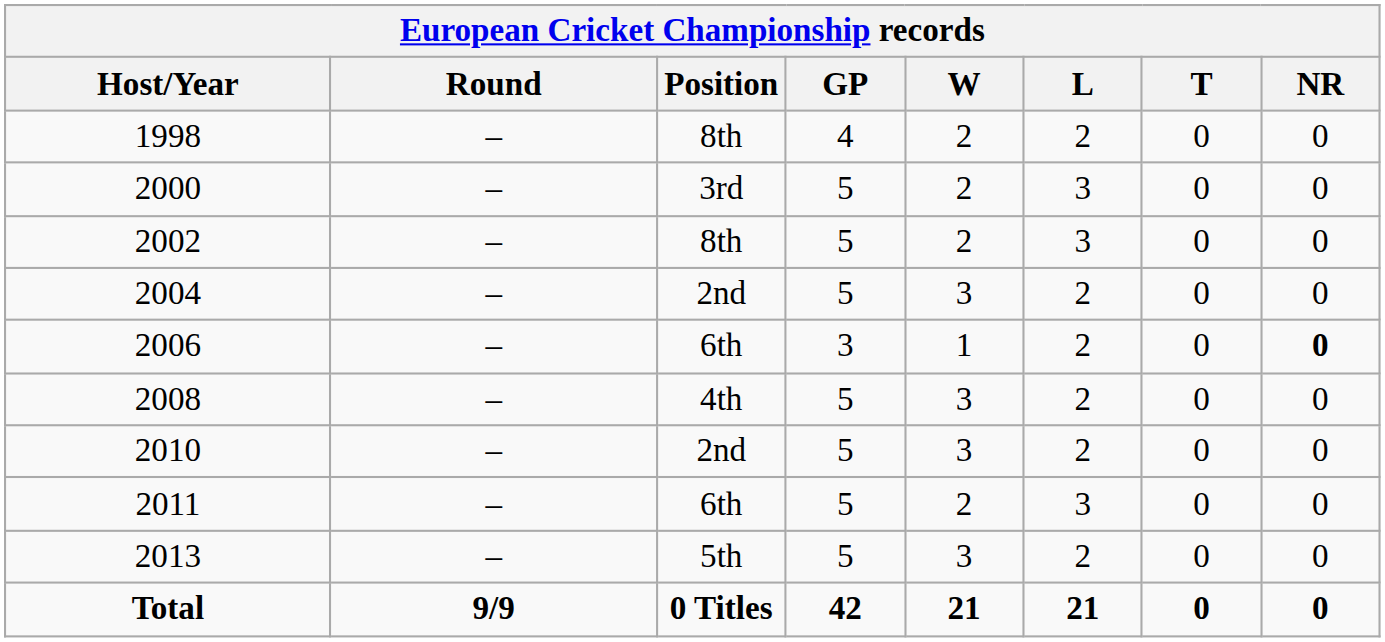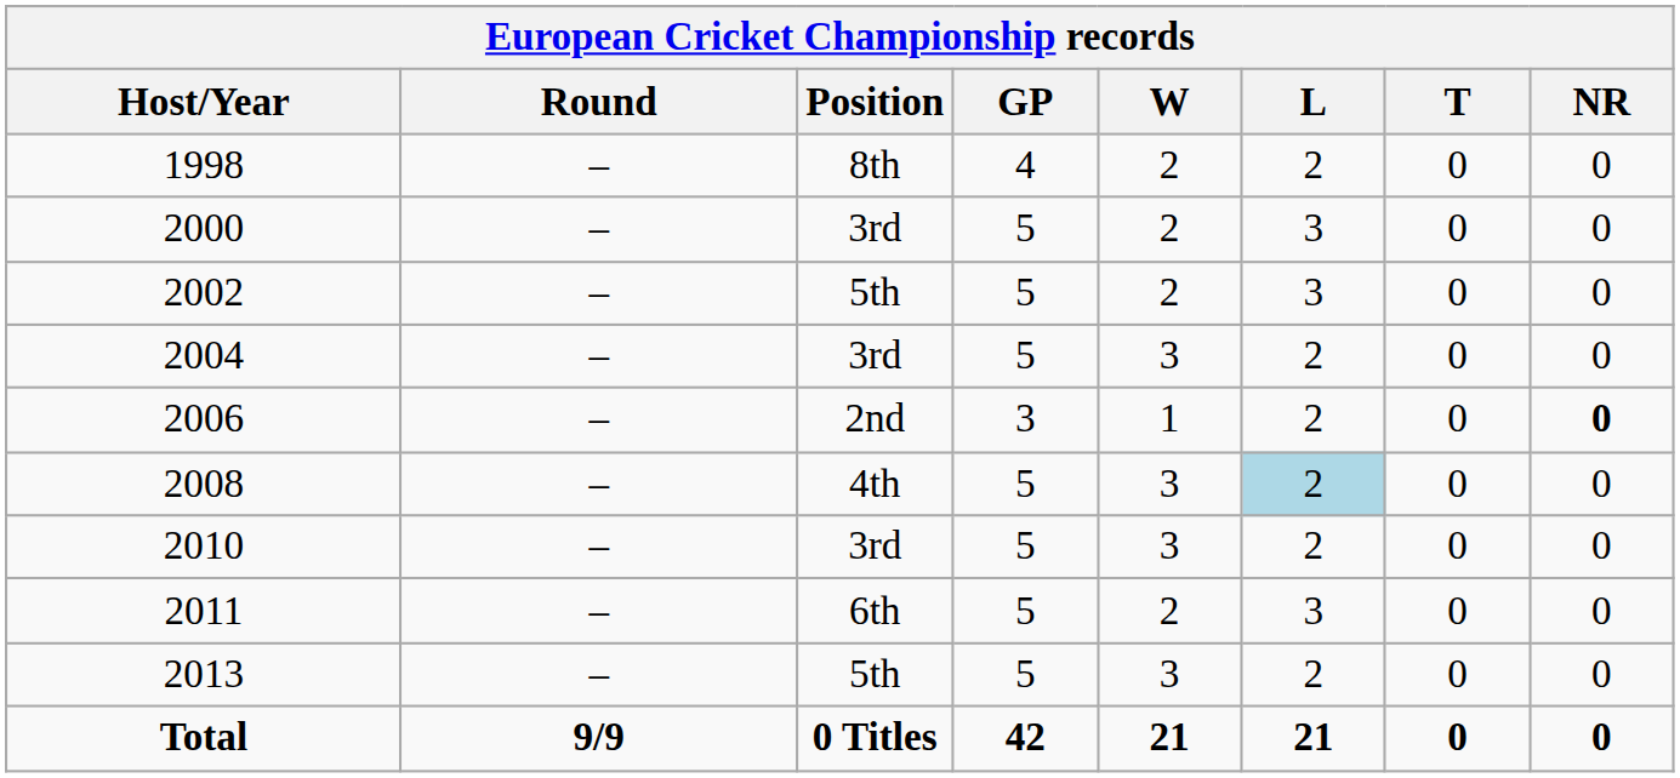 <table class="wikitable" style="text-align: center;">
 <tr>
 <th colspan=8><a href='#'>European Cricket Championship</a> records</th>
 </tr>
 <tr>
 <th width=150>Host/Year</th>
 <th width=150>Round</th>
 <th width=50>Position</th>
 <th width=50>GP</th>
 <th width=50>W</th>
 <th width=50>L</th>
 <th width=50>T</th>
 <th width=50>NR</th>
 </tr>
 <tr>
 <td> 1998</td>
 <td>–</td>
 <td>8th</td>
 <td>4</td>
 <td>2</td>
 <td>2</td>
 <td>0</td>
 <td>0</td>
 </tr>
 <tr>
 <td> 2000</td>
 <td>–</td>
 <td>3rd</td>
 <td>5</td>
 <td>2</td>
 <td>3</td>
 <td>0</td>
 <td>0</td>
 </tr>
 <tr>
 <td> 2002</td>
 <td>–</td>
-<td>8th</td>
+<td>5th</td>
 <td>5</td>
 <td>2</td>
 <td>3</td>
 <td>0</td>
 <td>0</td>
 </tr>
 <tr>
 <td> 2004</td>
 <td>–</td>
-<td>2nd</td>
+<td>3rd</td>
 <td>5</td>
 <td>3</td>
 <td>2</td>
 <td>0</td>
 <td>0</td>
 </tr>
 <tr>
 <td> 2006</td>
 <td>–</td>
-<td>6th</td>
+<td>2nd</td>
 <td>3</td>
 <td>1</td>
 <td>2</td>
 <td>0</td>
 <td><strong>0</strong></td>
 </tr>
 <tr>
 <td> 2008</td>
 <td>–</td>
 <td>4th</td>
 <td>5</td>
 <td>3</td>
-<td>2</td>
+<td style="background: lightblue;">2</td>
 <td>0</td>
 <td>0</td>
 </tr>
 <tr>
 <td> 2010</td>
 <td>–</td>
-<td>2nd</td>
+<td>3rd</td>
 <td>5</td>
 <td>3</td>
 <td>2</td>
 <td>0</td>
 <td>0</td>
 </tr>
 <tr>
 <td> 2011</td>
 <td>–</td>
 <td>6th</td>
 <td>5</td>
 <td>2</td>
 <td>3</td>
 <td>0</td>
 <td>0</td>
 </tr>
 <tr>
 <td> 2013</td>
 <td>–</td>
 <td>5th</td>
 <td>5</td>
 <td>3</td>
 <td>2</td>
 <td>0</td>
 <td>0</td>
 </tr>
 <tr>
 <td><strong>Total</strong></td>
 <td><strong>9/9</strong></td>
 <td><strong>0 Titles</strong></td>
 <td><strong>42</strong></td>
 <td><strong>21</strong></td>
 <td><strong>21</strong></td>
 <td><strong>0</strong></td>
 <td><strong>0</strong></td>
 </tr>
 </table>
